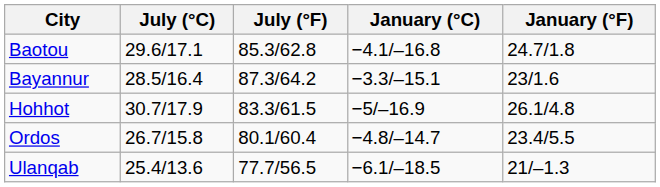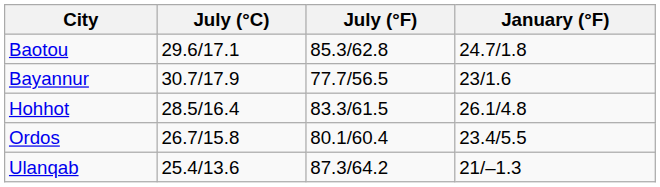 <table class="wikitable sortable" style="width:60%; font-size:95%;">
 <tr>
 <th>City</th>
 <th>July (°C)</th>
 <th>July (°F)</th>
-<th>January (°C)</th>
 <th>January (°F)</th>
 </tr>
 <tr>
 <td><a href='#'>Baotou</a></td>
 <td>29.6/17.1</td>
 <td>85.3/62.8</td>
-<td>−4.1/–16.8</td>
 <td>24.7/1.8</td>
 </tr>
 <tr>
 <td><a href='#'>Bayannur</a></td>
-<td>28.5/16.4</td>
-<td>87.3/64.2</td>
-<td>−3.3/–15.1</td>
+<td>30.7/17.9</td>
+<td>77.7/56.5</td>
 <td>23/1.6</td>
 </tr>
 <tr>
 <td><a href='#'>Hohhot</a></td>
-<td>30.7/17.9</td>
+<td>28.5/16.4</td>
 <td>83.3/61.5</td>
-<td>−5/–16.9</td>
 <td>26.1/4.8</td>
 </tr>
 <tr>
 <td><a href='#'>Ordos</a></td>
 <td>26.7/15.8</td>
 <td>80.1/60.4</td>
-<td>−4.8/–14.7</td>
 <td>23.4/5.5</td>
 </tr>
 <tr>
 <td><a href='#'>Ulanqab</a></td>
 <td>25.4/13.6</td>
-<td>77.7/56.5</td>
-<td>−6.1/–18.5</td>
+<td>87.3/64.2</td>
 <td>21/–1.3</td>
 </tr>
 </table>
